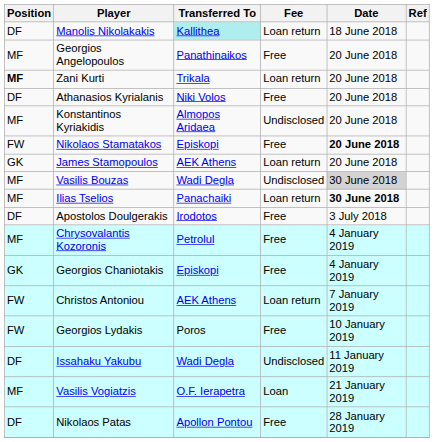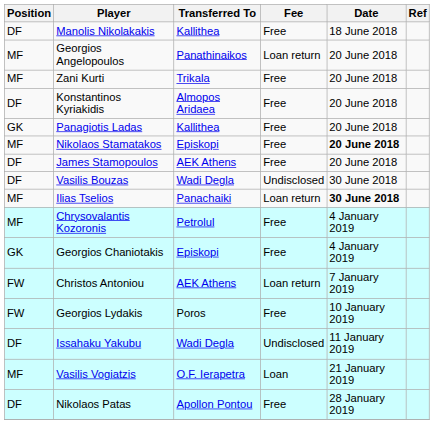 <table class="wikitable sortable">
 <tr>
 <th>Position</th>
 <th>Player</th>
 <th>Transferred To</th>
 <th>Fee</th>
 <th>Date</th>
 <th>Ref</th>
 </tr>
 <tr>
 <td>DF</td>
 <td> <a href='#'>Manolis Nikolakakis</a></td>
-<td style="background: paleturquoise;"> <a href='#'>Kallithea</a></td>
-<td>Loan return</td>
+<td> <a href='#'>Kallithea</a></td>
+<td>Free</td>
 <td>18 June 2018</td>
 <td></td>
 </tr>
 <tr>
 <td>MF</td>
 <td> Georgios Angelopoulos</td>
 <td> <a href='#'>Panathinaikos</a></td>
+<td>Loan return</td>
+<td>20 June 2018</td>
+<td></td>
+</tr>
+<tr>
+<td>MF</td>
+<td> Zani Kurti</td>
+<td> <a href='#'>Trikala</a></td>
 <td>Free</td>
 <td>20 June 2018</td>
 <td></td>
 </tr>
 <tr>
-<td><strong>MF</strong></td>
-<td> Zani Kurti</td>
-<td> <a href='#'>Trikala</a></td>
-<td>Loan return</td>
+<td>DF</td>
+<td> Konstantinos Kyriakidis</td>
+<td> <a href='#'>Almopos Aridaea</a></td>
+<td>Free</td>
 <td>20 June 2018</td>
 <td></td>
 </tr>
 <tr>
-<td>DF</td>
-<td> Athanasios Kyrialanis</td>
-<td> <a href='#'>Niki Volos</a></td>
+<td>GK</td>
+<td> <a href='#'>Panagiotis Ladas</a></td>
+<td> <a href='#'>Kallithea</a></td>
 <td>Free</td>
 <td>20 June 2018</td>
 <td></td>
 </tr>
 <tr>
 <td>MF</td>
-<td> Konstantinos Kyriakidis</td>
-<td> <a href='#'>Almopos Aridaea</a></td>
-<td> Undisclosed</td>
-<td>20 June 2018</td>
-<td></td>
-</tr>
-<tr>
-<td>FW</td>
 <td> <a href='#'>Nikolaos Stamatakos</a></td>
 <td> <a href='#'>Episkopi</a></td>
 <td>Free</td>
 <td><strong>20 June 2018</strong></td>
 <td></td>
 </tr>
 <tr>
-<td>GK</td>
+<td>DF</td>
 <td>  <a href='#'>James Stamopoulos</a></td>
 <td> <a href='#'>AEK Athens</a></td>
-<td>Loan return</td>
+<td>Free</td>
 <td>20 June 2018</td>
 <td></td>
 </tr>
 <tr>
-<td>MF</td>
+<td>DF</td>
 <td> <a href='#'>Vasilis Bouzas</a></td>
 <td> <a href='#'>Wadi Degla</a></td>
 <td> Undisclosed</td>
-<td style="background: lightgrey;">30 June 2018</td>
+<td>30 June 2018</td>
 <td></td>
 </tr>
 <tr>
 <td>MF</td>
 <td> <a href='#'>Ilias Tselios</a></td>
 <td> <a href='#'>Panachaiki</a></td>
 <td>Loan return</td>
 <td><strong>30 June 2018</strong></td>
-<td></td>
-</tr>
-<tr>
-<td>DF</td>
-<td> Apostolos Doulgerakis</td>
-<td> <a href='#'>Irodotos</a></td>
-<td>Free</td>
-<td>3 July 2018</td>
 <td></td>
 </tr>
 <tr>
 <th style="background:#CCFFFF; text-align:left; font-weight: normal;">MF</th>
 <th style="background:#CCFFFF; text-align:left; font-weight: normal;"> <a href='#'>Chrysovalantis Kozoronis</a></th>
 <th style="background:#CCFFFF; text-align:left; font-weight: normal;"> <a href='#'>Petrolul</a></th>
 <th style="background:#CCFFFF; text-align:left; font-weight: normal;">Free</th>
 <th style="background:#CCFFFF; text-align:left; font-weight: normal;">4 January 2019</th>
 <th style="background:#CCFFFF; text-align:left; font-weight: normal;"></th>
 </tr>
 <tr>
 <th style="background:#CCFFFF; text-align:left; font-weight: normal;">GK</th>
 <th style="background:#CCFFFF; text-align:left; font-weight: normal;"> Georgios Chaniotakis</th>
 <th style="background:#CCFFFF; text-align:left; font-weight: normal;"> <a href='#'>Episkopi</a></th>
 <th style="background:#CCFFFF; text-align:left; font-weight: normal;">Free</th>
 <th style="background:#CCFFFF; text-align:left; font-weight: normal;">4 January 2019</th>
 <th style="background:#CCFFFF; text-align:left; font-weight: normal;"></th>
 </tr>
 <tr>
 <th style="background:#CCFFFF; text-align:left; font-weight: normal;">FW</th>
 <th style="background:#CCFFFF; text-align:left; font-weight: normal;"> Christos Antoniou</th>
 <th style="background:#CCFFFF; text-align:left; font-weight: normal;"> <a href='#'>AEK Athens</a></th>
 <th style="background:#CCFFFF; text-align:left; font-weight: normal;">Loan return</th>
 <th style="background:#CCFFFF; text-align:left; font-weight: normal;">7 January 2019</th>
 <th style="background:#CCFFFF; text-align:left; font-weight: normal;"></th>
 </tr>
 <tr>
 <th style="background:#CCFFFF; text-align:left; font-weight: normal;">FW</th>
 <th style="background:#CCFFFF; text-align:left; font-weight: normal;"> Georgios Lydakis</th>
 <th style="background:#CCFFFF; text-align:left; font-weight: normal;"> Poros</th>
 <th style="background:#CCFFFF; text-align:left; font-weight: normal;">Free</th>
 <th style="background:#CCFFFF; text-align:left; font-weight: normal;">10 January 2019</th>
 <th style="background:#CCFFFF; text-align:left; font-weight: normal;"></th>
 </tr>
 <tr>
 <th style="background:#CCFFFF; text-align:left; font-weight: normal;">DF</th>
 <th style="background:#CCFFFF; text-align:left; font-weight: normal;"> <a href='#'>Issahaku Yakubu</a></th>
 <th style="background:#CCFFFF; text-align:left; font-weight: normal;"> <a href='#'>Wadi Degla</a></th>
 <th style="background:#CCFFFF; text-align:left; font-weight: normal;"> Undisclosed</th>
 <th style="background:#CCFFFF; text-align:left; font-weight: normal;">11 January 2019</th>
 <th style="background:#CCFFFF; text-align:left; font-weight: normal;"></th>
 </tr>
 <tr>
 <th style="background:#CCFFFF; text-align:left; font-weight: normal;">MF</th>
 <th style="background:#CCFFFF; text-align:left; font-weight: normal;"> <a href='#'>Vasilis Vogiatzis</a></th>
 <th style="background:#CCFFFF; text-align:left; font-weight: normal;"> <a href='#'>O.F. Ierapetra</a></th>
 <th style="background:#CCFFFF; text-align:left; font-weight: normal;">Loan</th>
 <th style="background:#CCFFFF; text-align:left; font-weight: normal;">21 January 2019</th>
 <th style="background:#CCFFFF; text-align:left; font-weight: normal;"></th>
 </tr>
 <tr>
 <th style="background:#CCFFFF; text-align:left; font-weight: normal;">DF</th>
 <th style="background:#CCFFFF; text-align:left; font-weight: normal;"> Nikolaos Patas</th>
 <th style="background:#CCFFFF; text-align:left; font-weight: normal;"> <a href='#'>Apollon Pontou</a></th>
 <th style="background:#CCFFFF; text-align:left; font-weight: normal;">Free</th>
 <th style="background:#CCFFFF; text-align:left; font-weight: normal;">28 January 2019</th>
 <th style="background:#CCFFFF; text-align:left; font-weight: normal;"></th>
 </tr>
 <tr>
 </tr>
 </table>
